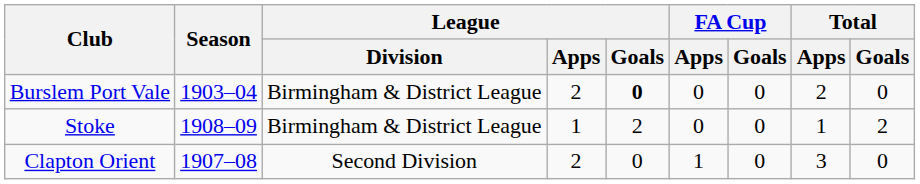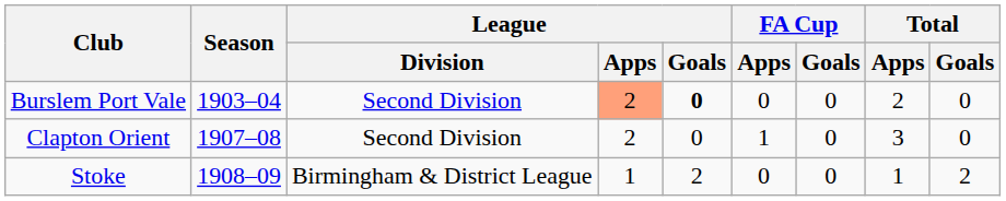 <table class="wikitable" style="text-align:center">
 <tr>
 <th rowspan="2">Club</th>
 <th rowspan="2">Season</th>
 <th colspan="3">League</th>
 <th colspan="2"><a href='#'>FA Cup</a></th>
 <th colspan="2">Total</th>
 </tr>
 <tr>
 <th>Division</th>
 <th>Apps</th>
 <th>Goals</th>
 <th>Apps</th>
 <th>Goals</th>
 <th>Apps</th>
 <th>Goals</th>
 </tr>
 <tr>
 <td><a href='#'>Burslem Port Vale</a></td>
 <td><a href='#'>1903–04</a></td>
-<td>Birmingham & District League</td>
-<td>2</td>
+<td><a href='#'>Second Division</a></td>
+<td style="background: lightsalmon;">2</td>
 <td><strong>0</strong></td>
 <td>0</td>
 <td>0</td>
 <td>2</td>
+<td>0</td>
+</tr>
+<tr>
+<td><a href='#'>Clapton Orient</a></td>
+<td><a href='#'>1907–08</a></td>
+<td>Second Division</td>
+<td>2</td>
+<td>0</td>
+<td>1</td>
+<td>0</td>
+<td>3</td>
 <td>0</td>
 </tr>
 <tr>
 <td><a href='#'>Stoke</a></td>
 <td><a href='#'>1908–09</a></td>
 <td>Birmingham & District League</td>
 <td>1</td>
 <td>2</td>
 <td>0</td>
 <td>0</td>
 <td>1</td>
 <td>2</td>
 </tr>
-<tr>
-<td><a href='#'>Clapton Orient</a></td>
-<td><a href='#'>1907–08</a></td>
-<td>Second Division</td>
-<td>2</td>
-<td>0</td>
-<td>1</td>
-<td>0</td>
-<td>3</td>
-<td>0</td>
-</tr>
 </table>
